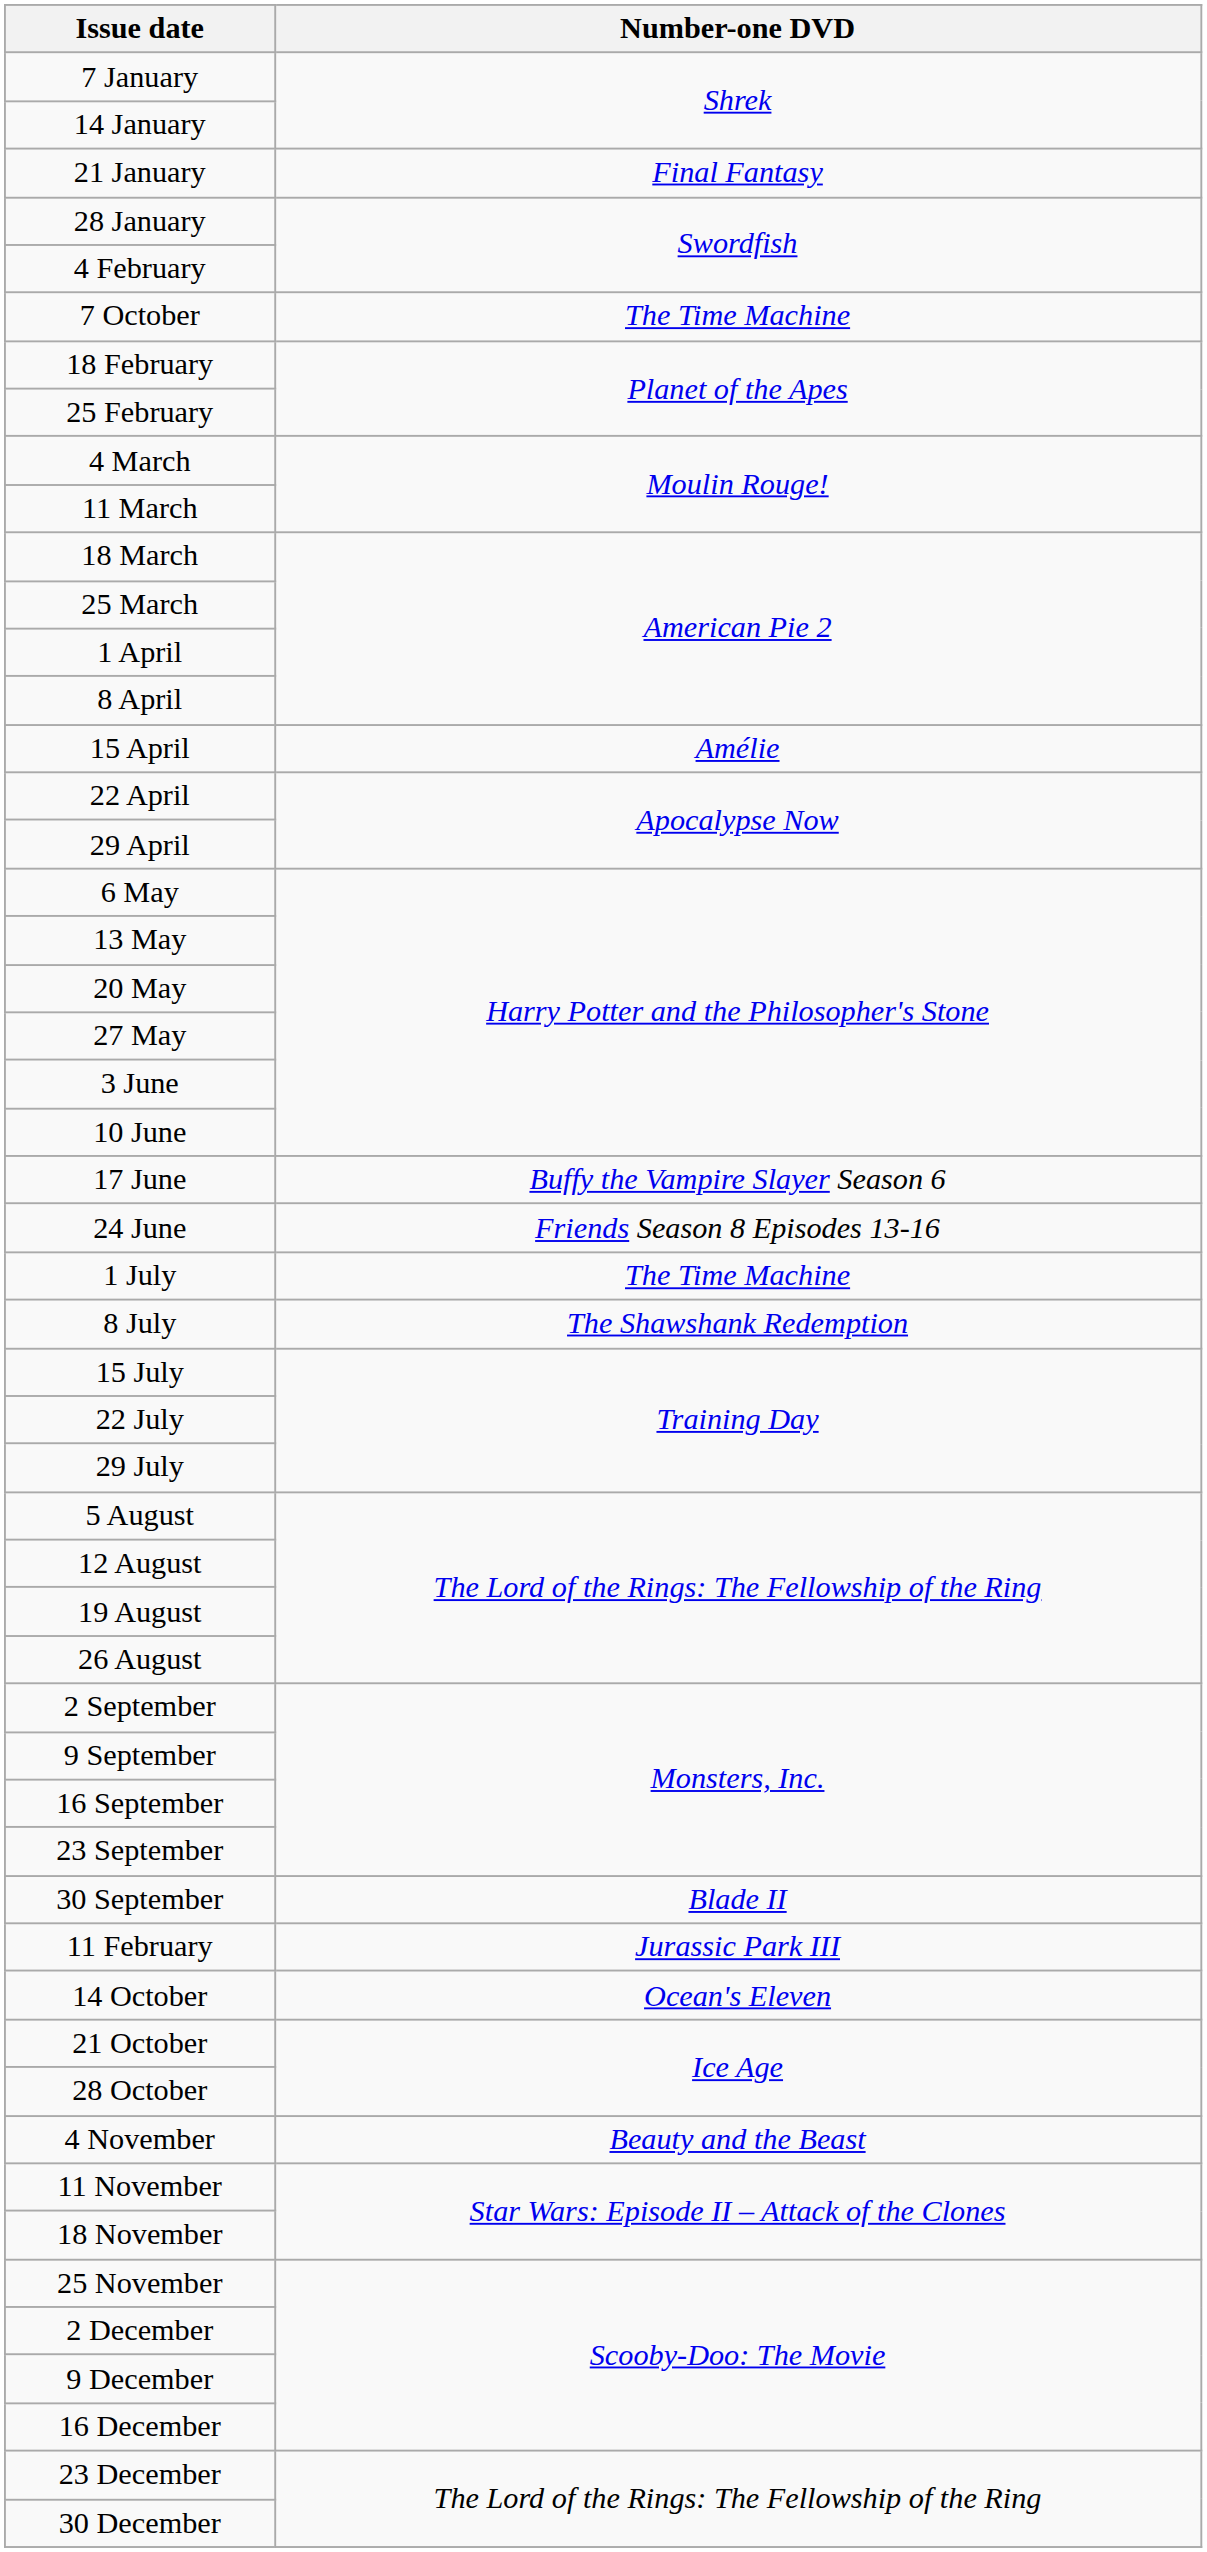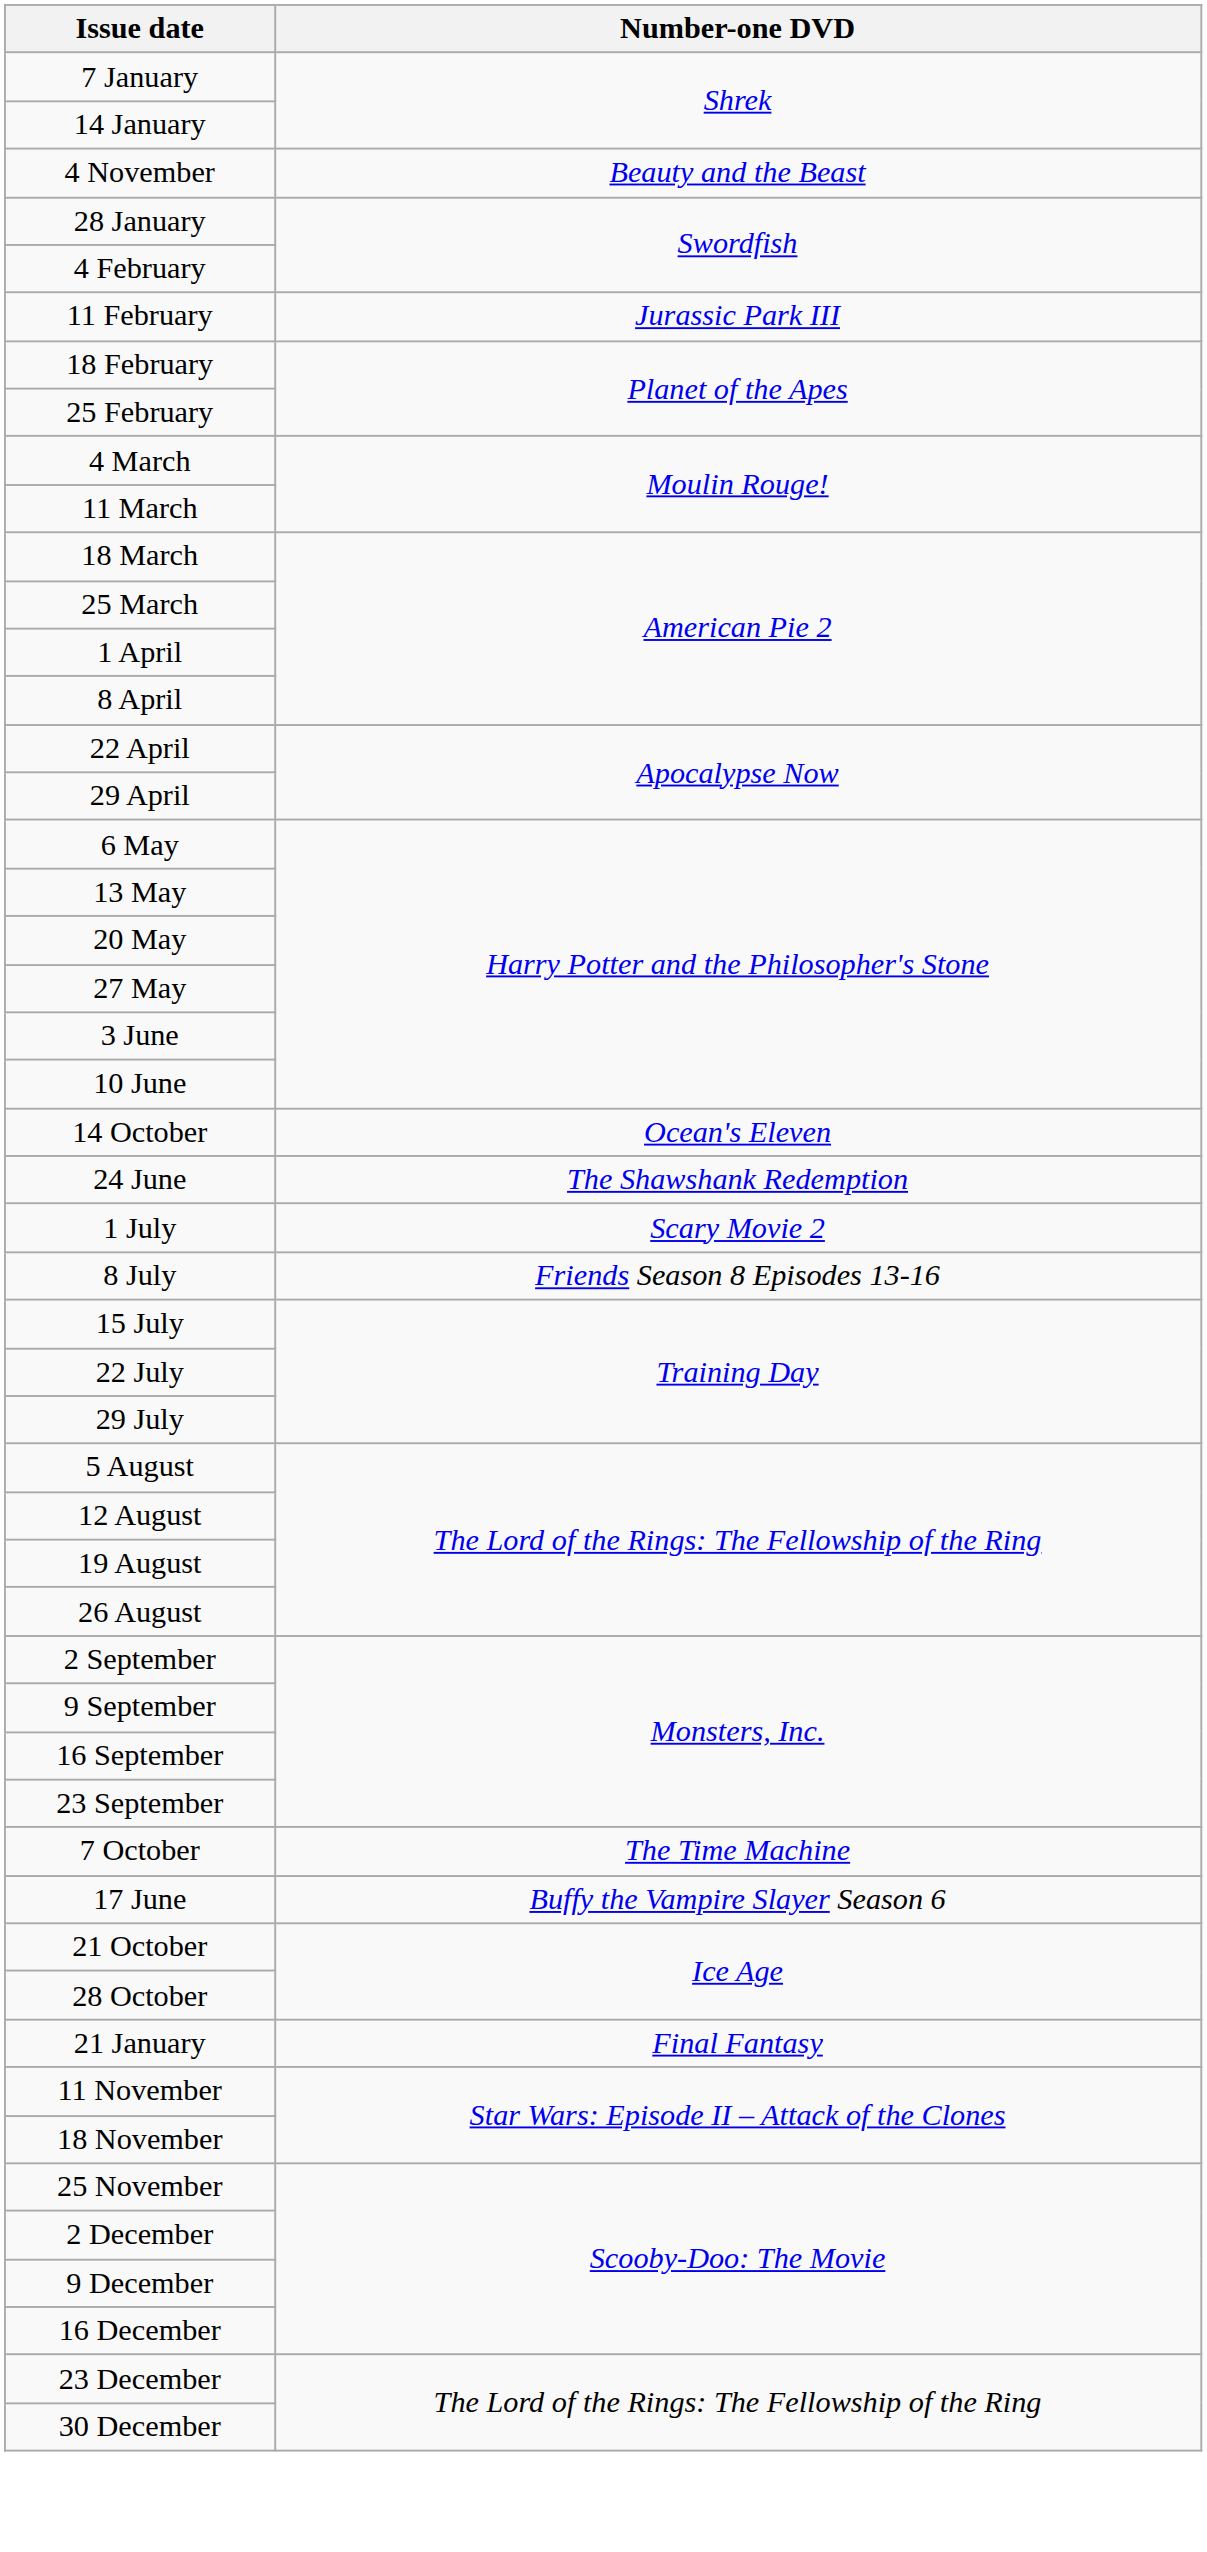 <table class="wikitable" style="text-align:center; width: 40%;">
 <tr>
 <th>Issue date</th>
 <th>Number-one DVD</th>
 </tr>
 <tr>
 <td>7 January</td>
 <td rowspan="2"><em><a href='#'>Shrek</a></em></td>
 </tr>
 <tr>
 <td>14 January</td>
 </tr>
 <tr>
-<td>21 January</td>
-<td><em><a href='#'>Final Fantasy</a></em></td>
+<td>4 November</td>
+<td><em><a href='#'>Beauty and the Beast</a></em></td>
 </tr>
 <tr>
 <td>28 January</td>
 <td rowspan="2"><em><a href='#'>Swordfish</a></em></td>
 </tr>
 <tr>
 <td>4 February</td>
 </tr>
 <tr>
-<td>7 October</td>
-<td><em><a href='#'>The Time Machine</a></em></td>
+<td>11 February</td>
+<td><em><a href='#'>Jurassic Park III</a></em></td>
 </tr>
 <tr>
 <td>18 February</td>
 <td rowspan="2"><em><a href='#'>Planet of the Apes</a></em></td>
 </tr>
 <tr>
 <td>25 February</td>
 </tr>
 <tr>
 <td>4 March</td>
 <td rowspan="2"><em><a href='#'>Moulin Rouge!</a></em></td>
 </tr>
 <tr>
 <td>11 March</td>
 </tr>
 <tr>
 <td>18 March</td>
 <td rowspan="4"><em><a href='#'>American Pie 2</a></em></td>
 </tr>
 <tr>
 <td>25 March</td>
 </tr>
 <tr>
 <td>1 April</td>
 </tr>
 <tr>
 <td>8 April</td>
 </tr>
 <tr>
-<td>15 April</td>
-<td><em><a href='#'>Amélie</a></em></td>
-</tr>
-<tr>
 <td>22 April</td>
 <td rowspan="2"><em><a href='#'>Apocalypse Now</a></em></td>
 </tr>
 <tr>
 <td>29 April</td>
 </tr>
 <tr>
 <td>6 May</td>
 <td rowspan="6"><em><a href='#'>Harry Potter and the Philosopher's Stone</a></em></td>
 </tr>
 <tr>
 <td>13 May</td>
 </tr>
 <tr>
 <td>20 May</td>
 </tr>
 <tr>
 <td>27 May</td>
 </tr>
 <tr>
 <td>3 June</td>
 </tr>
 <tr>
 <td>10 June</td>
 </tr>
 <tr>
-<td>17 June</td>
-<td><em><a href='#'>Buffy the Vampire Slayer</a> Season 6</em></td>
+<td>14 October</td>
+<td><em><a href='#'>Ocean's Eleven</a></em></td>
 </tr>
 <tr>
 <td>24 June</td>
-<td><em><a href='#'>Friends</a> Season 8 Episodes 13-16</em></td>
+<td><em><a href='#'>The Shawshank Redemption</a></em></td>
 </tr>
 <tr>
 <td>1 July</td>
-<td><em><a href='#'>The Time Machine</a></em></td>
+<td><em><a href='#'>Scary Movie 2</a></em></td>
 </tr>
 <tr>
 <td>8 July</td>
-<td><em><a href='#'>The Shawshank Redemption</a></em></td>
+<td><em><a href='#'>Friends</a> Season 8 Episodes 13-16</em></td>
 </tr>
 <tr>
 <td>15 July</td>
 <td rowspan="3"><em><a href='#'>Training Day</a></em></td>
 </tr>
 <tr>
 <td>22 July</td>
 </tr>
 <tr>
 <td>29 July</td>
 </tr>
 <tr>
 <td>5 August</td>
 <td rowspan="4"><em><a href='#'>The Lord of the Rings: The Fellowship of the Ring</a></em></td>
 </tr>
 <tr>
 <td>12 August</td>
 </tr>
 <tr>
 <td>19 August</td>
 </tr>
 <tr>
 <td>26 August</td>
 </tr>
 <tr>
 <td>2 September</td>
 <td rowspan="4"><em><a href='#'>Monsters, Inc.</a></em></td>
 </tr>
 <tr>
 <td>9 September</td>
 </tr>
 <tr>
 <td>16 September</td>
 </tr>
 <tr>
 <td>23 September</td>
 </tr>
 <tr>
-<td>30 September</td>
-<td><em><a href='#'>Blade II</a></em></td>
+<td>7 October</td>
+<td><em><a href='#'>The Time Machine</a></em></td>
 </tr>
 <tr>
-<td>11 February</td>
-<td><em><a href='#'>Jurassic Park III</a></em></td>
-</tr>
-<tr>
-<td>14 October</td>
-<td><em><a href='#'>Ocean's Eleven</a></em></td>
+<td>17 June</td>
+<td><em><a href='#'>Buffy the Vampire Slayer</a> Season 6</em></td>
 </tr>
 <tr>
 <td>21 October</td>
 <td rowspan="2"><em><a href='#'>Ice Age</a></em></td>
 </tr>
 <tr>
 <td>28 October</td>
 </tr>
 <tr>
-<td>4 November</td>
-<td><em><a href='#'>Beauty and the Beast</a></em></td>
+<td>21 January</td>
+<td><em><a href='#'>Final Fantasy</a></em></td>
 </tr>
 <tr>
 <td>11 November</td>
 <td rowspan="2"><em><a href='#'>Star Wars: Episode II – Attack of the Clones</a></em></td>
 </tr>
 <tr>
 <td>18 November</td>
 </tr>
 <tr>
 <td>25 November</td>
 <td rowspan="4"><em><a href='#'>Scooby-Doo: The Movie</a></em></td>
 </tr>
 <tr>
 <td>2 December</td>
 </tr>
 <tr>
 <td>9 December</td>
 </tr>
 <tr>
 <td>16 December</td>
 </tr>
 <tr>
 <td>23 December</td>
 <td rowspan="2"><em>The Lord of the Rings: The Fellowship of the Ring</em></td>
 </tr>
 <tr>
 <td>30 December</td>
 </tr>
 </table>
